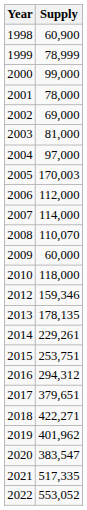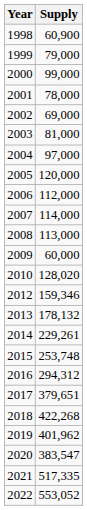 <table class="wikitable sortable" border="1">
 <tr>
 <th>Year</th>
 <th>Supply</th>
 </tr>
 <tr>
 <td align="left">1998</td>
 <td align="right">60,900</td>
 </tr>
 <tr>
 <td align="left">1999</td>
-<td align="right">78,999</td>
+<td align="right">79,000</td>
 </tr>
 <tr>
 <td align="left">2000</td>
 <td align="right">99,000</td>
 </tr>
 <tr>
 <td align="left">2001</td>
 <td align="right">78,000</td>
 </tr>
 <tr>
 <td align="left">2002</td>
 <td align="right">69,000</td>
 </tr>
 <tr>
 <td align="left">2003</td>
 <td align="right">81,000</td>
 </tr>
 <tr>
 <td align="left">2004</td>
 <td align="right">97,000</td>
 </tr>
 <tr>
 <td align="left">2005</td>
-<td align="right">170,003</td>
+<td align="right">120,000</td>
 </tr>
 <tr>
 <td align="left">2006</td>
 <td align="right">112,000</td>
 </tr>
 <tr>
 <td align="left">2007</td>
 <td align="right">114,000</td>
 </tr>
 <tr>
 <td align="left">2008</td>
-<td align="right">110,070</td>
+<td align="right">113,000</td>
 </tr>
 <tr>
 <td align="left">2009</td>
 <td align="right">60,000</td>
 </tr>
 <tr>
 <td align="left">2010</td>
-<td align="right">118,000</td>
+<td align="right">128,020</td>
 </tr>
 <tr>
 <td align="left">2012</td>
 <td align="right">159,346</td>
 </tr>
 <tr>
 <td align="left">2013</td>
-<td align="right">178,135</td>
+<td align="right">178,132</td>
 </tr>
 <tr>
 <td align="left">2014</td>
 <td align="right">229,261</td>
 </tr>
 <tr>
 <td align="left">2015</td>
-<td align="right">253,751</td>
+<td align="right">253,748</td>
 </tr>
 <tr>
 <td align="left">2016</td>
 <td align="right">294,312</td>
 </tr>
 <tr>
 <td align="left">2017</td>
 <td align="right">379,651</td>
 </tr>
 <tr>
 <td align="left">2018</td>
-<td align="right">422,271</td>
+<td align="right">422,268</td>
 </tr>
 <tr>
 <td align="left">2019</td>
 <td align="right">401,962</td>
 </tr>
 <tr>
 <td align="left">2020</td>
 <td align="right">383,547</td>
 </tr>
 <tr>
 <td align="left">2021</td>
 <td align="right">517,335</td>
 </tr>
 <tr>
 <td align="left">2022</td>
 <td align="right">553,052</td>
 </tr>
 </table>
